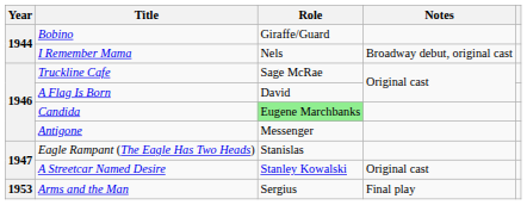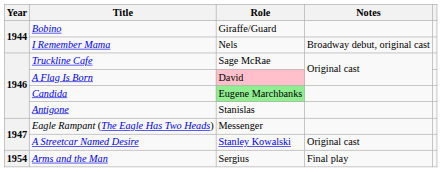 <table class="wikitable plainrowheaders sortable" style="margin-right: 0;">
 <tr>
 <th scope="col">Year</th>
 <th scope="col">Title</th>
 <th scope="col">Role</th>
 <th scope="col" class="unsortable">Notes</th>
 <th scope="col" class="unsortable"></th>
 </tr>
 <tr>
 <th rowspan="2" scope="row">1944</th>
 <td><em><a href='#'>Bobino</a></em></td>
 <td>Giraffe/Guard</td>
 <td></td>
 <td></td>
 </tr>
 <tr>
 <td><em><a href='#'>I Remember Mama</a></em></td>
 <td>Nels</td>
 <td>Broadway debut, original cast</td>
 <td></td>
 </tr>
 <tr>
 <th rowspan="4" scope="row">1946</th>
 <td><em><a href='#'>Truckline Cafe</a></em></td>
 <td>Sage McRae</td>
 <td rowspan="2">Original cast</td>
 <td></td>
 </tr>
 <tr>
 <td><em><a href='#'>A Flag Is Born</a></em></td>
-<td>David</td>
+<td style="background: pink;">David</td>
 <td></td>
 </tr>
 <tr>
 <td><em><a href='#'>Candida</a></em></td>
 <td style="background: lightgreen;">Eugene Marchbanks</td>
 <td></td>
 <td></td>
 </tr>
 <tr>
 <td><em><a href='#'>Antigone</a></em></td>
-<td>Messenger</td>
+<td>Stanislas</td>
 <td></td>
 <td></td>
 </tr>
 <tr>
 <th rowspan="2" scope="row">1947</th>
 <td><em>Eagle Rampant</em> (<em><a href='#'>The Eagle Has Two Heads</a></em>)</td>
-<td>Stanislas</td>
+<td>Messenger</td>
 <td></td>
 <td></td>
 </tr>
 <tr>
 <td><em><a href='#'>A Streetcar Named Desire</a></em></td>
 <td><a href='#'>Stanley Kowalski</a></td>
 <td>Original cast</td>
 <td></td>
 </tr>
 <tr>
-<th scope="row">1953</th>
+<th scope="row">1954</th>
 <td><em><a href='#'>Arms and the Man</a></em></td>
 <td>Sergius</td>
 <td>Final play</td>
 <td></td>
 </tr>
 </table>
